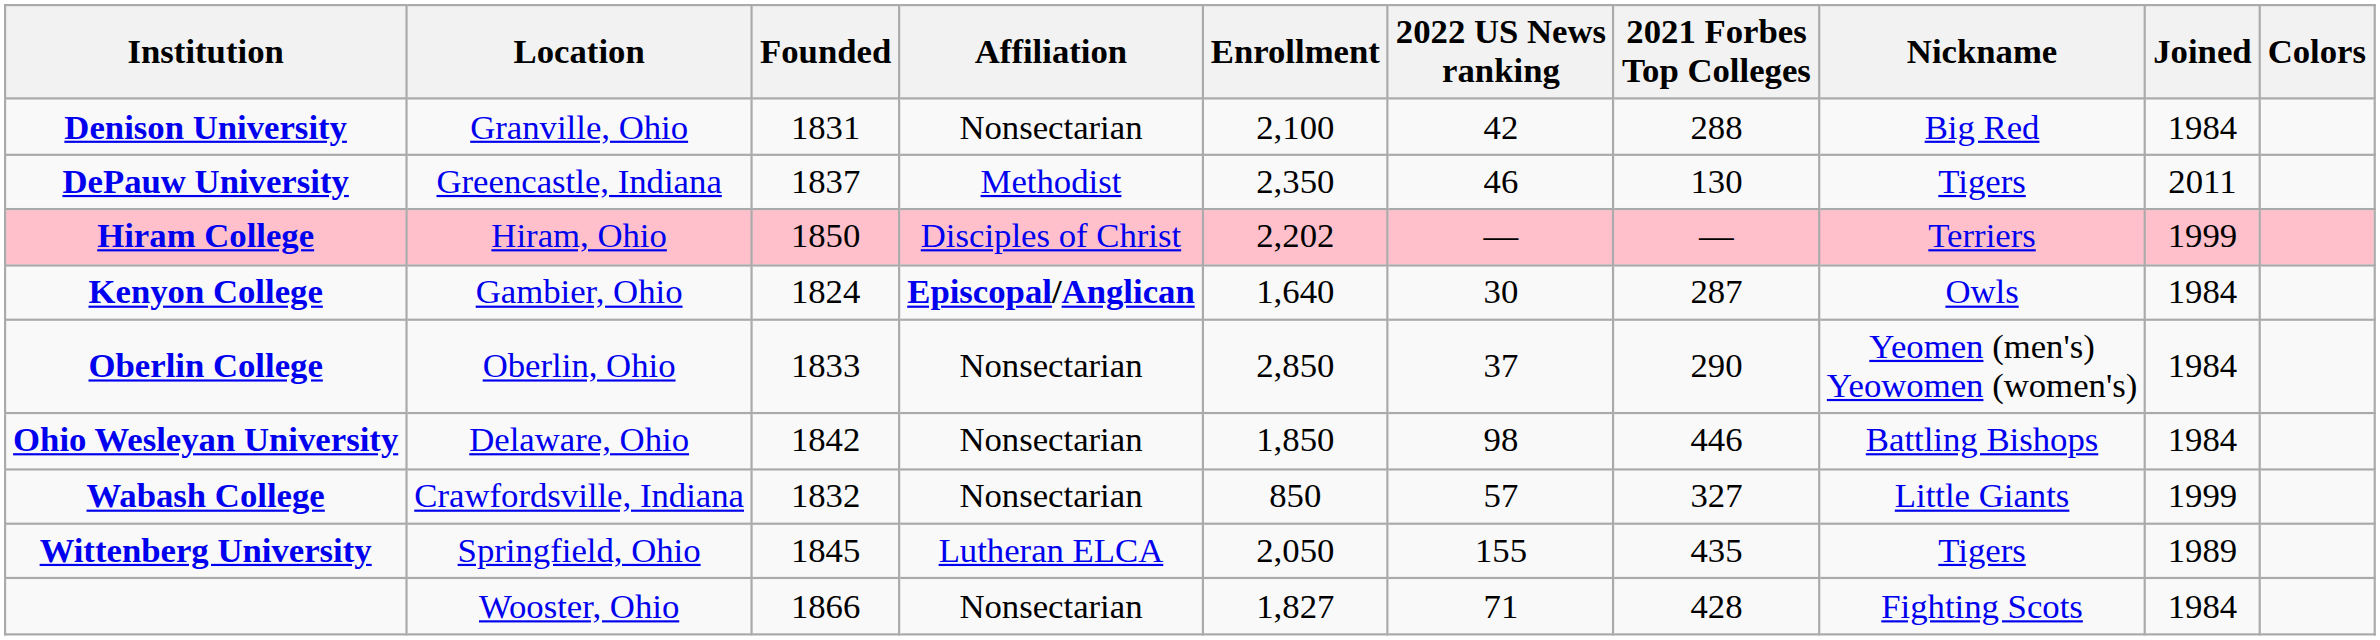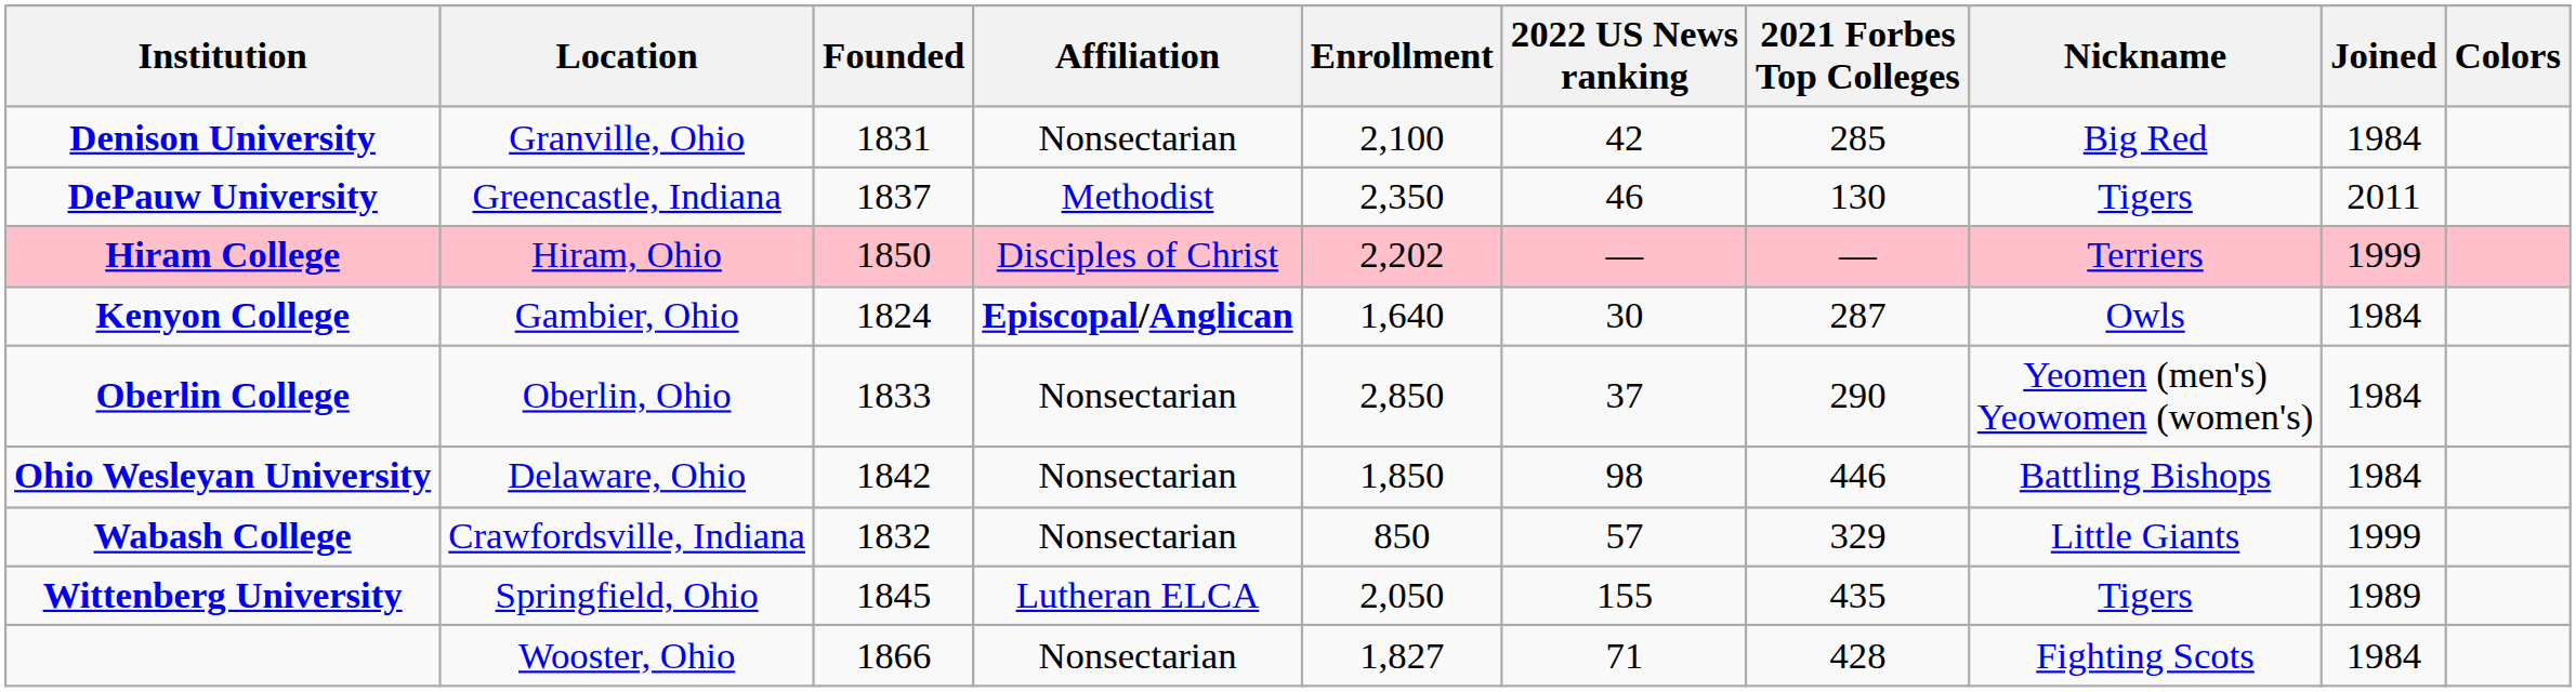 <table class="wikitable sortable" style="text-align:center;">
 <tr>
 <th>Institution</th>
 <th>Location</th>
 <th>Founded</th>
 <th>Affiliation</th>
 <th>Enrollment</th>
 <th>2022 US News<br>ranking</th>
 <th>2021 Forbes<br>Top Colleges</th>
 <th>Nickname</th>
 <th>Joined</th>
 <th>Colors</th>
 </tr>
 <tr>
 <td><strong><a href='#'>Denison University</a></strong></td>
 <td><a href='#'>Granville, Ohio</a></td>
 <td>1831</td>
 <td>Nonsectarian</td>
 <td>2,100</td>
 <td>42</td>
-<td>288</td>
+<td>285</td>
 <td><a href='#'>Big Red</a></td>
 <td>1984</td>
 <td> </td>
 </tr>
 <tr>
 <td><strong><a href='#'>DePauw University</a></strong></td>
 <td><a href='#'>Greencastle, Indiana</a></td>
 <td>1837</td>
 <td><a href='#'>Methodist</a></td>
 <td>2,350</td>
 <td>46</td>
 <td>130</td>
 <td><a href='#'>Tigers</a></td>
 <td>2011</td>
 <td> </td>
 </tr>
 <tr bgcolor=pink>
 <td><strong><a href='#'>Hiram College</a></strong></td>
 <td><a href='#'>Hiram, Ohio</a></td>
 <td>1850</td>
 <td><a href='#'>Disciples of Christ</a></td>
 <td>2,202</td>
 <td>—</td>
 <td>—</td>
 <td><a href='#'>Terriers</a></td>
 <td>1999</td>
 <td> </td>
 </tr>
 <tr>
 <td><strong><a href='#'>Kenyon College</a></strong></td>
 <td><a href='#'>Gambier, Ohio</a></td>
 <td>1824</td>
 <td><strong><a href='#'>Episcopal</a>/<a href='#'>Anglican</a></strong></td>
 <td>1,640</td>
 <td>30</td>
 <td>287</td>
 <td><a href='#'>Owls</a></td>
 <td>1984</td>
 <td> </td>
 </tr>
 <tr>
 <td><strong><a href='#'>Oberlin College</a></strong></td>
 <td><a href='#'>Oberlin, Ohio</a></td>
 <td>1833</td>
 <td>Nonsectarian</td>
 <td>2,850</td>
 <td>37</td>
 <td>290</td>
 <td><a href='#'>Yeomen</a> (men's)<br><a href='#'>Yeowomen</a> (women's)</td>
 <td>1984</td>
 <td> </td>
 </tr>
 <tr>
 <td><strong><a href='#'>Ohio Wesleyan University</a></strong></td>
 <td><a href='#'>Delaware, Ohio</a></td>
 <td>1842</td>
 <td>Nonsectarian</td>
 <td>1,850</td>
 <td>98</td>
 <td>446</td>
 <td><a href='#'>Battling Bishops</a></td>
 <td>1984</td>
 <td> </td>
 </tr>
 <tr>
 <td><strong><a href='#'>Wabash College</a></strong></td>
 <td><a href='#'>Crawfordsville, Indiana</a></td>
 <td>1832</td>
 <td>Nonsectarian</td>
 <td>850</td>
 <td>57</td>
-<td>327</td>
+<td>329</td>
 <td><a href='#'>Little Giants</a></td>
 <td>1999</td>
 <td></td>
 </tr>
 <tr>
 <td><strong><a href='#'>Wittenberg University</a></strong></td>
 <td><a href='#'>Springfield, Ohio</a></td>
 <td>1845</td>
 <td><a href='#'>Lutheran ELCA</a></td>
 <td>2,050</td>
 <td>155</td>
 <td>435</td>
 <td><a href='#'>Tigers</a></td>
 <td>1989</td>
 <td> </td>
 </tr>
 <tr>
 <td><strong></strong></td>
 <td><a href='#'>Wooster, Ohio</a></td>
 <td>1866</td>
 <td>Nonsectarian</td>
 <td>1,827</td>
 <td>71</td>
 <td>428</td>
 <td><a href='#'>Fighting Scots</a></td>
 <td>1984</td>
 <td> </td>
 </tr>
 </table>
